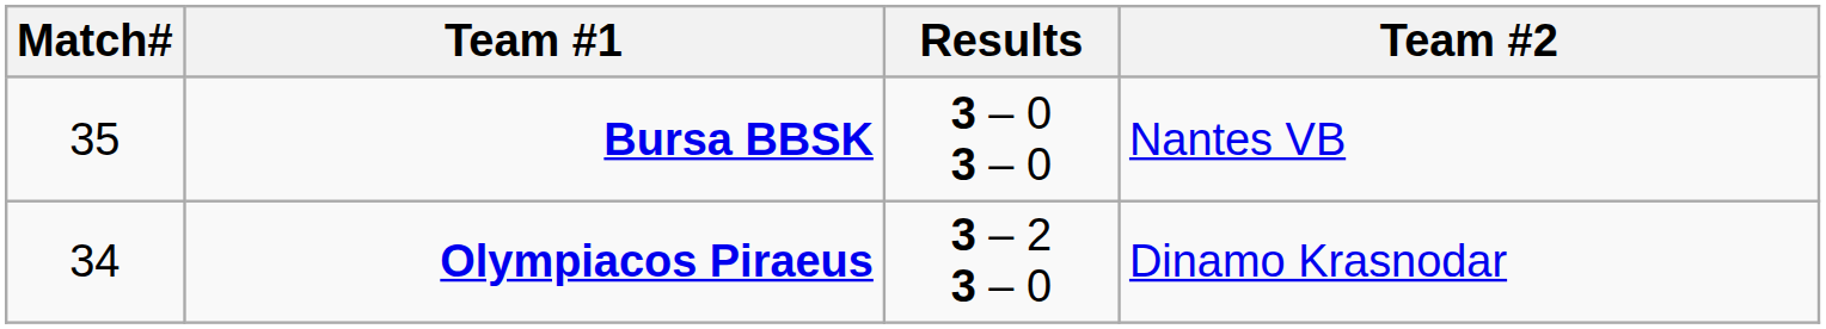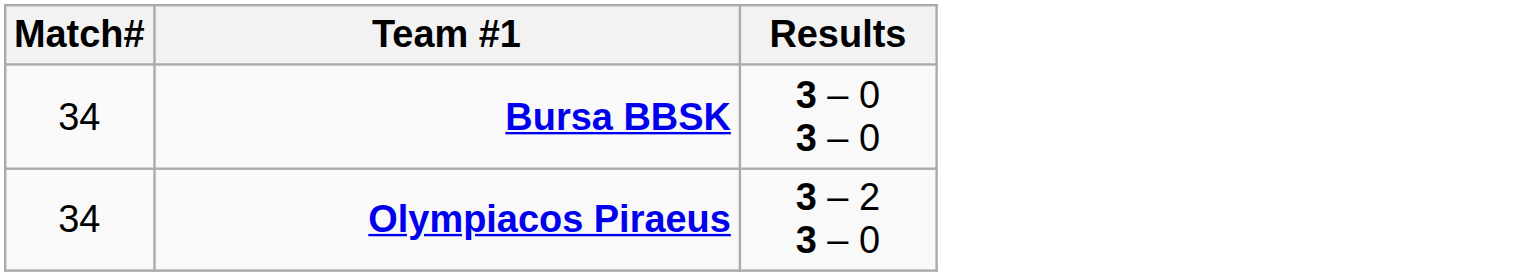 <table class="wikitable" style="border-collapse: collapse;">
 <tr>
 <th>Match#</th>
 <th align="right" width="240">Team #1</th>
 <th>  Results  </th>
-<th align="left" width="240">Team #2</th>
 </tr>
 <tr>
-<td align="center">35</td>
+<td align="center">34</td>
 <td align="right"><strong><a href='#'>Bursa BBSK</a></strong> </td>
 <td align="center"><strong>3</strong> – 0 <br> <strong>3</strong> – 0</td>
-<td> <a href='#'>Nantes VB</a></td>
 </tr>
 <tr>
 <td align="center">34</td>
 <td align="right"><strong><a href='#'>Olympiacos Piraeus</a> </strong></td>
 <td align="center"><strong>3</strong>  – 2 <br> <strong>3</strong> – 0</td>
-<td> <a href='#'>Dinamo Krasnodar</a></td>
 </tr>
 </table>
